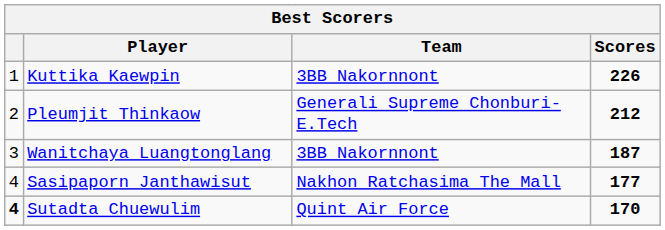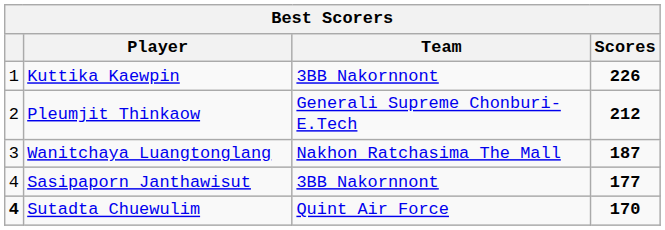 <table class="wikitable sortable" style=font-size:90%>
 <tr>
 <th colspan=4>Best Scorers</th>
 </tr>
 <tr>
 <th></th>
 <th width=180>Player</th>
 <th width=200>Team</th>
 <th width=20>Scores</th>
 </tr>
 <tr>
 <td align=center>1</td>
 <td> <a href='#'>Kuttika Kaewpin</a></td>
 <td><a href='#'>3BB Nakornnont</a></td>
 <td align=center><strong>226</strong></td>
 </tr>
 <tr>
 <td align=center>2</td>
 <td> <a href='#'>Pleumjit Thinkaow</a></td>
 <td><a href='#'>Generali Supreme Chonburi-E.Tech</a></td>
 <td align=center><strong>212</strong></td>
 </tr>
 <tr>
 <td align=center>3</td>
 <td> <a href='#'>Wanitchaya Luangtonglang</a></td>
-<td><a href='#'>3BB Nakornnont</a></td>
+<td><a href='#'>Nakhon Ratchasima The Mall</a></td>
 <td align=center><strong>187</strong></td>
 </tr>
 <tr>
 <td align=center>4</td>
 <td> <a href='#'>Sasipaporn Janthawisut</a></td>
-<td><a href='#'>Nakhon Ratchasima The Mall</a></td>
+<td><a href='#'>3BB Nakornnont</a></td>
 <td align=center><strong>177</strong></td>
 </tr>
 <tr>
 <td align=center><strong>4</strong></td>
 <td> <a href='#'>Sutadta Chuewulim</a></td>
 <td><a href='#'>Quint Air Force</a></td>
 <td align=center><strong>170</strong></td>
 </tr>
 </table>
